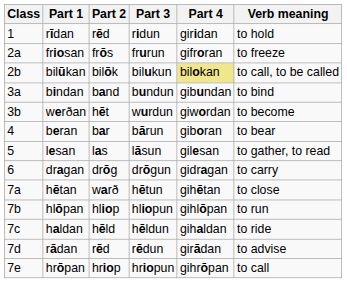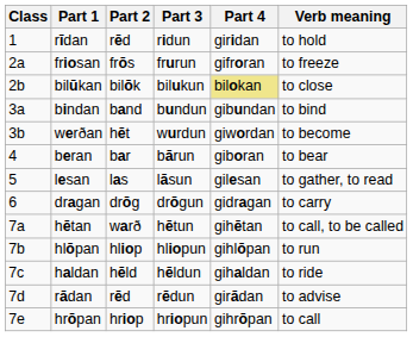 <table class="wikitable">
 <tr>
 <th>Class</th>
 <th>Part 1</th>
 <th>Part 2</th>
 <th>Part 3</th>
 <th>Part 4</th>
 <th>Verb meaning</th>
 </tr>
 <tr>
 <td>1</td>
 <td>r<strong>ī</strong>dan</td>
 <td>r<strong>ē</strong>d</td>
 <td>r<strong>i</strong>dun</td>
 <td>gir<strong>i</strong>dan</td>
 <td>to hold</td>
 </tr>
 <tr>
 <td>2a</td>
 <td>fr<strong>io</strong>san</td>
 <td>fr<strong>ō</strong>s</td>
 <td>fr<strong>u</strong>run</td>
 <td>gifr<strong>o</strong>ran</td>
 <td>to freeze</td>
 </tr>
 <tr>
 <td>2b</td>
 <td>bil<strong>ū</strong>kan</td>
 <td>bil<strong>ō</strong>k</td>
 <td>bil<strong>u</strong>kun</td>
 <td style="background: khaki;">bil<strong>o</strong>kan</td>
-<td>to call, to be called</td>
+<td>to close</td>
 </tr>
 <tr>
 <td>3a</td>
 <td>b<strong>i</strong>ndan</td>
 <td>b<strong>a</strong>nd</td>
 <td>b<strong>u</strong>ndun</td>
 <td>gib<strong>u</strong>ndan</td>
 <td>to bind</td>
 </tr>
 <tr>
 <td>3b</td>
 <td>w<strong>e</strong>rðan</td>
 <td>h<strong>ē</strong>t</td>
 <td>w<strong>u</strong>rdun</td>
 <td>giw<strong>o</strong>rdan</td>
 <td>to become</td>
 </tr>
 <tr>
 <td>4</td>
 <td>b<strong>e</strong>ran</td>
 <td>b<strong>a</strong>r</td>
 <td>b<strong>ā</strong>run</td>
 <td>gib<strong>o</strong>ran</td>
 <td>to bear</td>
 </tr>
 <tr>
 <td>5</td>
 <td>l<strong>e</strong>san</td>
 <td>l<strong>a</strong>s</td>
 <td>l<strong>ā</strong>sun</td>
 <td>gil<strong>e</strong>san</td>
 <td>to gather, to read</td>
 </tr>
 <tr>
 <td>6</td>
 <td>dr<strong>a</strong>gan</td>
 <td>dr<strong>ō</strong>g</td>
 <td>dr<strong>ō</strong>gun</td>
 <td>gidr<strong>a</strong>gan</td>
 <td>to carry</td>
 </tr>
 <tr>
 <td>7a</td>
 <td>h<strong>ē</strong>tan</td>
 <td>w<strong>a</strong>rð</td>
 <td>h<strong>ē</strong>tun</td>
 <td>gih<strong>ē</strong>tan</td>
-<td>to close</td>
+<td>to call, to be called</td>
 </tr>
 <tr>
 <td>7b</td>
 <td>hl<strong>ō</strong>pan</td>
 <td>hl<strong>io</strong>p</td>
 <td>hl<strong>io</strong>pun</td>
 <td>gihl<strong>ō</strong>pan</td>
 <td>to run</td>
 </tr>
 <tr>
 <td>7c</td>
 <td>h<strong>a</strong>ldan</td>
 <td>h<strong>ē</strong>ld</td>
 <td>h<strong>ē</strong>ldun</td>
 <td>gih<strong>a</strong>ldan</td>
 <td>to ride</td>
 </tr>
 <tr>
 <td>7d</td>
 <td>r<strong>ā</strong>dan</td>
 <td>r<strong>ē</strong>d</td>
 <td>r<strong>ē</strong>dun</td>
 <td>gir<strong>ā</strong>dan</td>
 <td>to advise</td>
 </tr>
 <tr>
 <td>7e</td>
 <td>hr<strong>ō</strong>pan</td>
 <td>hr<strong>io</strong>p</td>
 <td>hr<strong>io</strong>pun</td>
 <td>gihr<strong>ō</strong>pan</td>
 <td>to call</td>
 </tr>
 </table>
